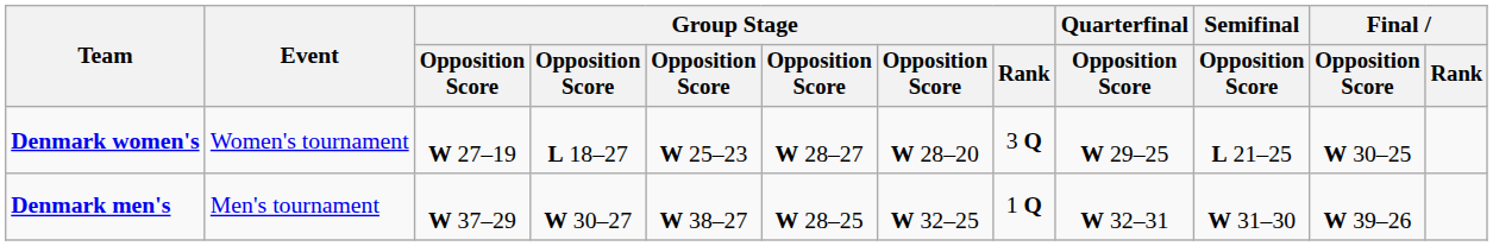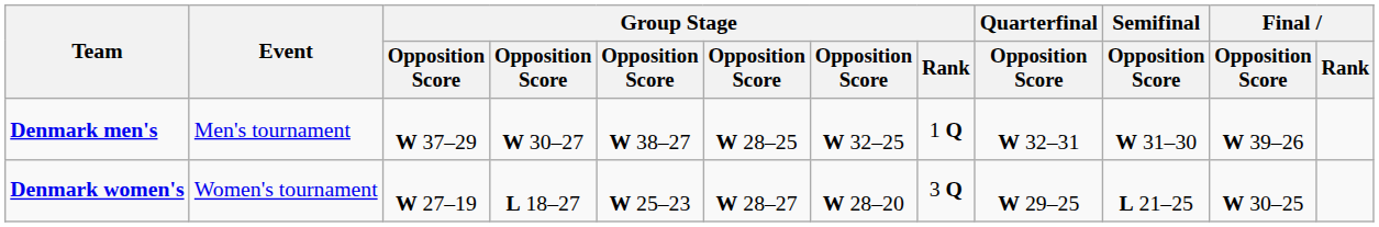 <table class="wikitable" style="font-size:90%">
 <tr>
 <th rowspan=2>Team</th>
 <th rowspan=2>Event</th>
 <th colspan=6>Group Stage</th>
 <th>Quarterfinal</th>
 <th>Semifinal</th>
 <th colspan=2>Final / </th>
 </tr>
 <tr style="font-size:95%">
 <th>Opposition<br>Score</th>
 <th>Opposition<br>Score</th>
 <th>Opposition<br>Score</th>
 <th>Opposition<br>Score</th>
 <th>Opposition<br>Score</th>
 <th>Rank</th>
 <th>Opposition<br>Score</th>
 <th>Opposition<br>Score</th>
 <th>Opposition<br>Score</th>
 <th>Rank</th>
 </tr>
 <tr align=center>
+<td align=left><strong><a href='#'>Denmark men's</a></strong></td>
+<td align=left><a href='#'>Men's tournament</a></td>
+<td><br><strong>W</strong> 37–29</td>
+<td><br><strong>W</strong> 30–27</td>
+<td><br><strong>W</strong> 38–27</td>
+<td><br><strong>W</strong> 28–25</td>
+<td><br><strong>W</strong> 32–25</td>
+<td>1 <strong>Q</strong></td>
+<td><br><strong>W</strong> 32–31</td>
+<td><br><strong>W</strong> 31–30</td>
+<td><br><strong>W</strong> 39–26</td>
+<td></td>
+</tr>
+<tr align=center>
 <td align=left><strong><a href='#'>Denmark women's</a></strong></td>
 <td align=left><a href='#'>Women's tournament</a></td>
 <td><br><strong>W</strong> 27–19</td>
 <td><br><strong>L</strong> 18–27</td>
 <td><br><strong>W</strong> 25–23</td>
 <td><br><strong>W</strong> 28–27</td>
 <td><br><strong>W</strong> 28–20</td>
 <td>3 <strong>Q</strong></td>
 <td><br><strong>W</strong> 29–25</td>
 <td><br><strong>L</strong> 21–25</td>
 <td><br><strong>W</strong> 30–25</td>
 <td></td>
 </tr>
-<tr align=center>
-<td align=left><strong><a href='#'>Denmark men's</a></strong></td>
-<td align=left><a href='#'>Men's tournament</a></td>
-<td><br><strong>W</strong> 37–29</td>
-<td><br><strong>W</strong> 30–27</td>
-<td><br><strong>W</strong> 38–27</td>
-<td><br><strong>W</strong> 28–25</td>
-<td><br><strong>W</strong> 32–25</td>
-<td>1 <strong>Q</strong></td>
-<td><br><strong>W</strong> 32–31</td>
-<td><br><strong>W</strong> 31–30</td>
-<td><br><strong>W</strong> 39–26</td>
-<td></td>
-</tr>
 </table>
